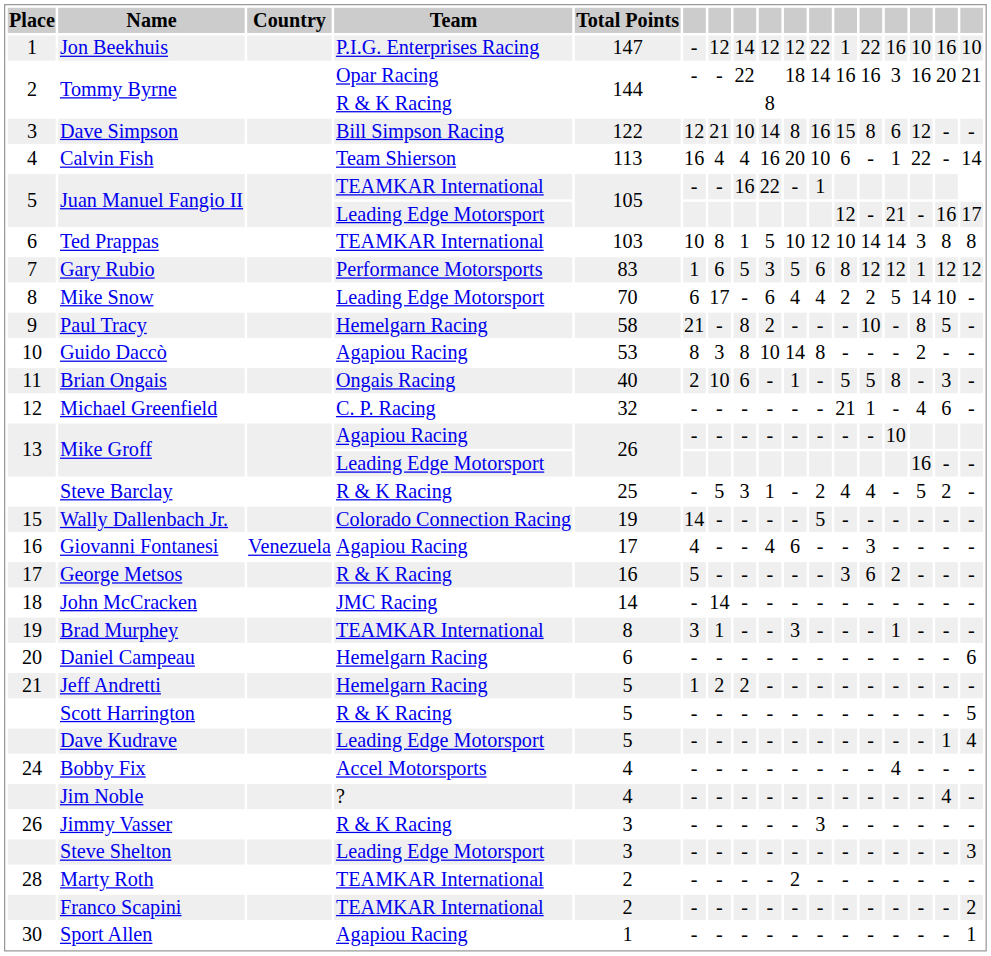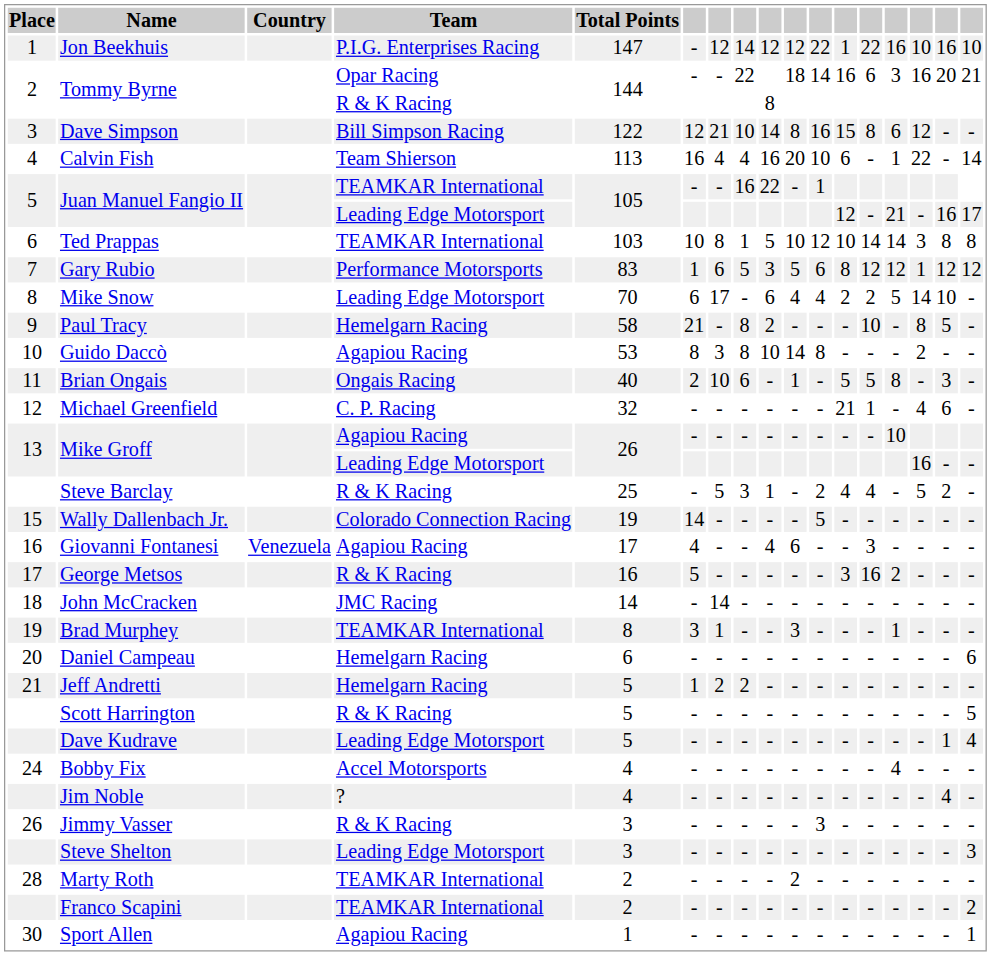 <table border="0" style="border: 1px solid #999; background-color:#FFFFFF; text-align:center">
 <tr align="center" style="background:#CCCCCC;">
 <th>Place</th>
 <th>Name</th>
 <th>Country</th>
 <th>Team</th>
 <th>Total Points</th>
 <th></th>
 <th></th>
 <th></th>
 <th></th>
 <th></th>
 <th></th>
 <th></th>
 <th></th>
 <th></th>
 <th></th>
 <th></th>
 <th></th>
 </tr>
 <tr style="background:#EFEFEF;">
 <td>1</td>
 <td align="left"><a href='#'>Jon Beekhuis</a></td>
 <td align="left"></td>
 <td align="left"><a href='#'>P.I.G. Enterprises Racing</a></td>
 <td>147</td>
 <td>-</td>
 <td>12</td>
 <td>14</td>
 <td>12</td>
 <td>12</td>
 <td>22</td>
 <td>1</td>
 <td>22</td>
 <td>16</td>
 <td>10</td>
 <td>16</td>
 <td>10</td>
 </tr>
 <tr>
 <td rowspan=2>2</td>
 <td rowspan=2 align="left"><a href='#'>Tommy Byrne</a></td>
 <td rowspan=2 align="left"></td>
 <td align="left"><a href='#'>Opar Racing</a></td>
 <td rowspan=2>144</td>
 <td>-</td>
 <td>-</td>
 <td>22</td>
 <td></td>
 <td>18</td>
 <td>14</td>
 <td>16</td>
-<td>16</td>
+<td>6</td>
 <td>3</td>
 <td>16</td>
 <td>20</td>
 <td>21</td>
 </tr>
 <tr>
 <td align="left"><a href='#'>R & K Racing</a></td>
 <td></td>
 <td></td>
 <td></td>
 <td>8</td>
 <td></td>
 <td></td>
 <td></td>
 <td></td>
 <td></td>
 <td></td>
 <td></td>
 <td></td>
 </tr>
 <tr style="background:#EFEFEF;">
 <td>3</td>
 <td align="left"><a href='#'>Dave Simpson</a></td>
 <td align="left"></td>
 <td align="left"><a href='#'>Bill Simpson Racing</a></td>
 <td>122</td>
 <td>12</td>
 <td>21</td>
 <td>10</td>
 <td>14</td>
 <td>8</td>
 <td>16</td>
 <td>15</td>
 <td>8</td>
 <td>6</td>
 <td>12</td>
 <td>-</td>
 <td>-</td>
 </tr>
 <tr>
 <td>4</td>
 <td align="left"><a href='#'>Calvin Fish</a></td>
 <td align="left"></td>
 <td align="left"><a href='#'>Team Shierson</a></td>
 <td>113</td>
 <td>16</td>
 <td>4</td>
 <td>4</td>
 <td>16</td>
 <td>20</td>
 <td>10</td>
 <td>6</td>
 <td>-</td>
 <td>1</td>
 <td>22</td>
 <td>-</td>
 <td>14</td>
 </tr>
 <tr style="background:#EFEFEF;">
 <td rowspan=2>5</td>
 <td rowspan=2 align="left"><a href='#'>Juan Manuel Fangio II</a></td>
 <td rowspan=2 align="left"></td>
 <td align="left"><a href='#'>TEAMKAR International</a></td>
 <td rowspan=2>105</td>
 <td>-</td>
 <td>-</td>
 <td>16</td>
 <td>22</td>
 <td>-</td>
 <td>1</td>
 <td></td>
 <td></td>
 <td></td>
 <td></td>
 <td></td>
 </tr>
 <tr style="background:#EFEFEF;">
 <td align="left"><a href='#'>Leading Edge Motorsport</a></td>
 <td></td>
 <td></td>
 <td></td>
 <td></td>
 <td></td>
 <td></td>
 <td>12</td>
 <td>-</td>
 <td>21</td>
 <td>-</td>
 <td>16</td>
 <td>17</td>
 </tr>
 <tr>
 <td>6</td>
 <td align="left"><a href='#'>Ted Prappas</a></td>
 <td align="left"></td>
 <td align="left"><a href='#'>TEAMKAR International</a></td>
 <td>103</td>
 <td>10</td>
 <td>8</td>
 <td>1</td>
 <td>5</td>
 <td>10</td>
 <td>12</td>
 <td>10</td>
 <td>14</td>
 <td>14</td>
 <td>3</td>
 <td>8</td>
 <td>8</td>
 </tr>
 <tr style="background:#EFEFEF;">
 <td>7</td>
 <td align="left"><a href='#'>Gary Rubio</a></td>
 <td align="left"></td>
 <td align="left"><a href='#'>Performance Motorsports</a></td>
 <td>83</td>
 <td>1</td>
 <td>6</td>
 <td>5</td>
 <td>3</td>
 <td>5</td>
 <td>6</td>
 <td>8</td>
 <td>12</td>
 <td>12</td>
 <td>1</td>
 <td>12</td>
 <td>12</td>
 </tr>
 <tr>
 <td>8</td>
 <td align="left"><a href='#'>Mike Snow</a></td>
 <td align="left"></td>
 <td align="left"><a href='#'>Leading Edge Motorsport</a></td>
 <td>70</td>
 <td>6</td>
 <td>17</td>
 <td>-</td>
 <td>6</td>
 <td>4</td>
 <td>4</td>
 <td>2</td>
 <td>2</td>
 <td>5</td>
 <td>14</td>
 <td>10</td>
 <td>-</td>
 </tr>
 <tr style="background:#EFEFEF;">
 <td>9</td>
 <td align="left"><a href='#'>Paul Tracy</a></td>
 <td align="left"></td>
 <td align="left"><a href='#'>Hemelgarn Racing</a></td>
 <td>58</td>
 <td>21</td>
 <td>-</td>
 <td>8</td>
 <td>2</td>
 <td>-</td>
 <td>-</td>
 <td>-</td>
 <td>10</td>
 <td>-</td>
 <td>8</td>
 <td>5</td>
 <td>-</td>
 </tr>
 <tr>
 <td>10</td>
 <td align="left"><a href='#'>Guido Daccò</a></td>
 <td align="left"></td>
 <td align="left"><a href='#'>Agapiou Racing</a></td>
 <td>53</td>
 <td>8</td>
 <td>3</td>
 <td>8</td>
 <td>10</td>
 <td>14</td>
 <td>8</td>
 <td>-</td>
 <td>-</td>
 <td>-</td>
 <td>2</td>
 <td>-</td>
 <td>-</td>
 </tr>
 <tr style="background:#EFEFEF;">
 <td>11</td>
 <td align="left"><a href='#'>Brian Ongais</a></td>
 <td align="left"></td>
 <td align="left"><a href='#'>Ongais Racing</a></td>
 <td>40</td>
 <td>2</td>
 <td>10</td>
 <td>6</td>
 <td>-</td>
 <td>1</td>
 <td>-</td>
 <td>5</td>
 <td>5</td>
 <td>8</td>
 <td>-</td>
 <td>3</td>
 <td>-</td>
 </tr>
 <tr>
 <td>12</td>
 <td align="left"><a href='#'>Michael Greenfield</a></td>
 <td align="left"></td>
 <td align="left"><a href='#'>C. P. Racing</a></td>
 <td>32</td>
 <td>-</td>
 <td>-</td>
 <td>-</td>
 <td>-</td>
 <td>-</td>
 <td>-</td>
 <td>21</td>
 <td>1</td>
 <td>-</td>
 <td>4</td>
 <td>6</td>
 <td>-</td>
 </tr>
 <tr style="background:#EFEFEF;">
 <td rowspan=2>13</td>
 <td rowspan=2 align="left"><a href='#'>Mike Groff</a></td>
 <td rowspan=2 align="left"></td>
 <td align="left"><a href='#'>Agapiou Racing</a></td>
 <td rowspan=2>26</td>
 <td>-</td>
 <td>-</td>
 <td>-</td>
 <td>-</td>
 <td>-</td>
 <td>-</td>
 <td>-</td>
 <td>-</td>
 <td>10</td>
 <td></td>
 <td></td>
 <td></td>
 </tr>
 <tr style="background:#EFEFEF;">
 <td align="left"><a href='#'>Leading Edge Motorsport</a></td>
 <td></td>
 <td></td>
 <td></td>
 <td></td>
 <td></td>
 <td></td>
 <td></td>
 <td></td>
 <td></td>
 <td>16</td>
 <td>-</td>
 <td>-</td>
 </tr>
 <tr>
 <td></td>
 <td align="left"><a href='#'>Steve Barclay</a></td>
 <td align="left"></td>
 <td align="left"><a href='#'>R & K Racing</a></td>
 <td>25</td>
 <td>-</td>
 <td>5</td>
 <td>3</td>
 <td>1</td>
 <td>-</td>
 <td>2</td>
 <td>4</td>
 <td>4</td>
 <td>-</td>
 <td>5</td>
 <td>2</td>
 <td>-</td>
 </tr>
 <tr style="background:#EFEFEF;">
 <td>15</td>
 <td align="left"><a href='#'>Wally Dallenbach Jr.</a></td>
 <td align="left"></td>
 <td align="left"><a href='#'>Colorado Connection Racing</a></td>
 <td>19</td>
 <td>14</td>
 <td>-</td>
 <td>-</td>
 <td>-</td>
 <td>-</td>
 <td>5</td>
 <td>-</td>
 <td>-</td>
 <td>-</td>
 <td>-</td>
 <td>-</td>
 <td>-</td>
 </tr>
 <tr>
 <td>16</td>
 <td align="left"><a href='#'>Giovanni Fontanesi</a></td>
 <td align="left"> <a href='#'>Venezuela</a></td>
 <td align="left"><a href='#'>Agapiou Racing</a></td>
 <td>17</td>
 <td>4</td>
 <td>-</td>
 <td>-</td>
 <td>4</td>
 <td>6</td>
 <td>-</td>
 <td>-</td>
 <td>3</td>
 <td>-</td>
 <td>-</td>
 <td>-</td>
 <td>-</td>
 </tr>
 <tr style="background:#EFEFEF;">
 <td>17</td>
 <td align="left"><a href='#'>George Metsos</a></td>
 <td align="left"></td>
 <td align="left"><a href='#'>R & K Racing</a></td>
 <td>16</td>
 <td>5</td>
 <td>-</td>
 <td>-</td>
 <td>-</td>
 <td>-</td>
 <td>-</td>
 <td>3</td>
-<td>6</td>
+<td>16</td>
 <td>2</td>
 <td>-</td>
 <td>-</td>
 <td>-</td>
 </tr>
 <tr>
 <td>18</td>
 <td align="left"><a href='#'>John McCracken</a></td>
 <td align="left"></td>
 <td align="left"><a href='#'>JMC Racing</a></td>
 <td>14</td>
 <td>-</td>
 <td>14</td>
 <td>-</td>
 <td>-</td>
 <td>-</td>
 <td>-</td>
 <td>-</td>
 <td>-</td>
 <td>-</td>
 <td>-</td>
 <td>-</td>
 <td>-</td>
 </tr>
 <tr style="background:#EFEFEF;">
 <td>19</td>
 <td align="left"><a href='#'>Brad Murphey</a></td>
 <td align="left"></td>
 <td align="left"><a href='#'>TEAMKAR International</a></td>
 <td>8</td>
 <td>3</td>
 <td>1</td>
 <td>-</td>
 <td>-</td>
 <td>3</td>
 <td>-</td>
 <td>-</td>
 <td>-</td>
 <td>1</td>
 <td>-</td>
 <td>-</td>
 <td>-</td>
 </tr>
 <tr>
 <td>20</td>
 <td align="left"><a href='#'>Daniel Campeau</a></td>
 <td align="left"></td>
 <td align="left"><a href='#'>Hemelgarn Racing</a></td>
 <td>6</td>
 <td>-</td>
 <td>-</td>
 <td>-</td>
 <td>-</td>
 <td>-</td>
 <td>-</td>
 <td>-</td>
 <td>-</td>
 <td>-</td>
 <td>-</td>
 <td>-</td>
 <td>6</td>
 </tr>
 <tr style="background:#EFEFEF;">
 <td>21</td>
 <td align="left"><a href='#'>Jeff Andretti</a></td>
 <td align="left"></td>
 <td align="left"><a href='#'>Hemelgarn Racing</a></td>
 <td>5</td>
 <td>1</td>
 <td>2</td>
 <td>2</td>
 <td>-</td>
 <td>-</td>
 <td>-</td>
 <td>-</td>
 <td>-</td>
 <td>-</td>
 <td>-</td>
 <td>-</td>
 <td>-</td>
 </tr>
 <tr>
 <td></td>
 <td align="left"><a href='#'>Scott Harrington</a></td>
 <td align="left"></td>
 <td align="left"><a href='#'>R & K Racing</a></td>
 <td>5</td>
 <td>-</td>
 <td>-</td>
 <td>-</td>
 <td>-</td>
 <td>-</td>
 <td>-</td>
 <td>-</td>
 <td>-</td>
 <td>-</td>
 <td>-</td>
 <td>-</td>
 <td>5</td>
 </tr>
 <tr style="background:#EFEFEF;">
 <td></td>
 <td align="left"><a href='#'>Dave Kudrave</a></td>
 <td align="left"></td>
 <td align="left"><a href='#'>Leading Edge Motorsport</a></td>
 <td>5</td>
 <td>-</td>
 <td>-</td>
 <td>-</td>
 <td>-</td>
 <td>-</td>
 <td>-</td>
 <td>-</td>
 <td>-</td>
 <td>-</td>
 <td>-</td>
 <td>1</td>
 <td>4</td>
 </tr>
 <tr>
 <td>24</td>
 <td align="left"><a href='#'>Bobby Fix</a></td>
 <td align="left"></td>
 <td align="left"><a href='#'>Accel Motorsports</a></td>
 <td>4</td>
 <td>-</td>
 <td>-</td>
 <td>-</td>
 <td>-</td>
 <td>-</td>
 <td>-</td>
 <td>-</td>
 <td>-</td>
 <td>4</td>
 <td>-</td>
 <td>-</td>
 <td>-</td>
 </tr>
 <tr style="background:#EFEFEF;">
 <td></td>
 <td align="left"><a href='#'>Jim Noble</a></td>
 <td align="left"></td>
 <td align="left">?</td>
 <td>4</td>
 <td>-</td>
 <td>-</td>
 <td>-</td>
 <td>-</td>
 <td>-</td>
 <td>-</td>
 <td>-</td>
 <td>-</td>
 <td>-</td>
 <td>-</td>
 <td>4</td>
 <td>-</td>
 </tr>
 <tr>
 <td>26</td>
 <td align="left"><a href='#'>Jimmy Vasser</a></td>
 <td align="left"></td>
 <td align="left"><a href='#'>R & K Racing</a></td>
 <td>3</td>
 <td>-</td>
 <td>-</td>
 <td>-</td>
 <td>-</td>
 <td>-</td>
 <td>3</td>
 <td>-</td>
 <td>-</td>
 <td>-</td>
 <td>-</td>
 <td>-</td>
 <td>-</td>
 </tr>
 <tr style="background:#EFEFEF;">
 <td></td>
 <td align="left"><a href='#'>Steve Shelton</a></td>
 <td align="left"></td>
 <td align="left"><a href='#'>Leading Edge Motorsport</a></td>
 <td>3</td>
 <td>-</td>
 <td>-</td>
 <td>-</td>
 <td>-</td>
 <td>-</td>
 <td>-</td>
 <td>-</td>
 <td>-</td>
 <td>-</td>
 <td>-</td>
 <td>-</td>
 <td>3</td>
 </tr>
 <tr>
 <td>28</td>
 <td align="left"><a href='#'>Marty Roth</a></td>
 <td align="left"></td>
 <td align="left"><a href='#'>TEAMKAR International</a></td>
 <td>2</td>
 <td>-</td>
 <td>-</td>
 <td>-</td>
 <td>-</td>
 <td>2</td>
 <td>-</td>
 <td>-</td>
 <td>-</td>
 <td>-</td>
 <td>-</td>
 <td>-</td>
 <td>-</td>
 </tr>
 <tr style="background:#EFEFEF;">
 <td></td>
 <td align="left"><a href='#'>Franco Scapini</a></td>
 <td align="left"></td>
 <td align="left"><a href='#'>TEAMKAR International</a></td>
 <td>2</td>
 <td>-</td>
 <td>-</td>
 <td>-</td>
 <td>-</td>
 <td>-</td>
 <td>-</td>
 <td>-</td>
 <td>-</td>
 <td>-</td>
 <td>-</td>
 <td>-</td>
 <td>2</td>
 </tr>
 <tr>
 <td>30</td>
 <td align="left"><a href='#'>Sport Allen</a></td>
 <td align="left"></td>
 <td align="left"><a href='#'>Agapiou Racing</a></td>
 <td>1</td>
 <td>-</td>
 <td>-</td>
 <td>-</td>
 <td>-</td>
 <td>-</td>
 <td>-</td>
 <td>-</td>
 <td>-</td>
 <td>-</td>
 <td>-</td>
 <td>-</td>
 <td>1</td>
 </tr>
 </table>
